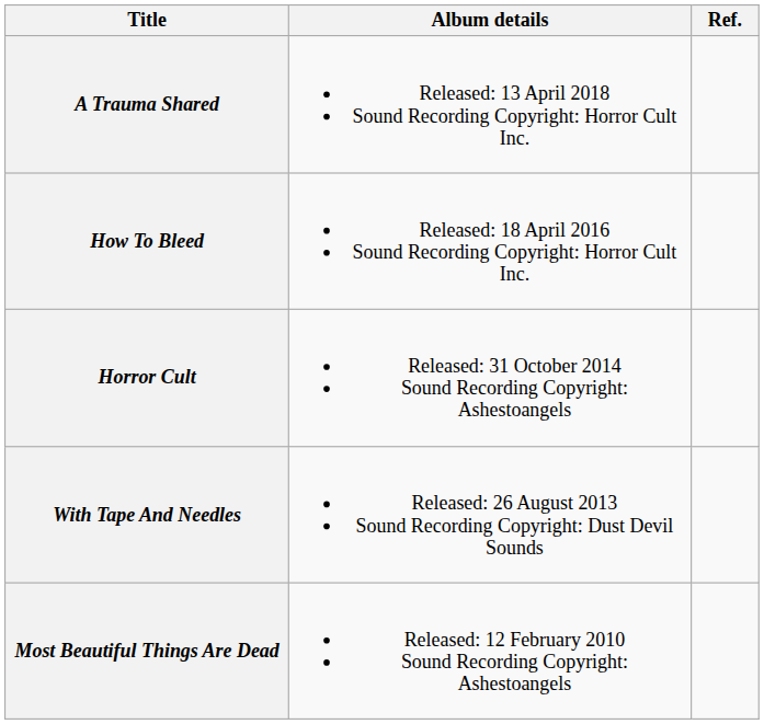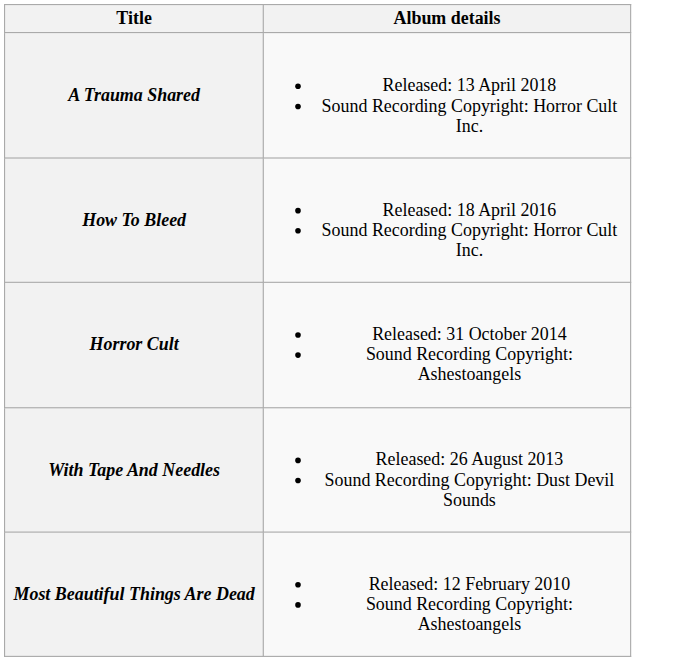 <table class="wikitable plainrowheaders" style="text-align:center">
 <tr>
 <th scope="col" style="width:14em">Title</th>
 <th scope="col" style="width:20em">Album details</th>
-<th scope="col" style="width:3em">Ref.</th>
 </tr>
 <tr>
 <th scope="row"><em>A Trauma Shared</em></th>
 <td><br><ul><li>Released: 13 April 2018</li><li>Sound Recording Copyright: Horror Cult Inc.</li></ul></td>
-<td></td>
 </tr>
 <tr>
 <th scope="row"><em>How To Bleed</em></th>
 <td><br><ul><li>Released: 18 April 2016</li><li>Sound Recording Copyright: Horror Cult Inc.</li></ul></td>
-<td></td>
 </tr>
 <tr>
 <th scope="row"><em>Horror Cult</em></th>
 <td><br><ul><li>Released: 31 October 2014</li><li>Sound Recording Copyright: Ashestoangels</li></ul></td>
-<td></td>
 </tr>
 <tr>
 <th scope="row"><em>With Tape And Needles</em></th>
 <td><br><ul><li>Released: 26 August 2013</li><li>Sound Recording Copyright: Dust Devil Sounds</li></ul></td>
-<td></td>
 </tr>
 <tr>
 <th scope="row"><em>Most Beautiful Things Are Dead</em></th>
 <td><br><ul><li>Released: 12 February 2010</li><li>Sound Recording Copyright: Ashestoangels</li></ul></td>
-<td></td>
 </tr>
 </table>
